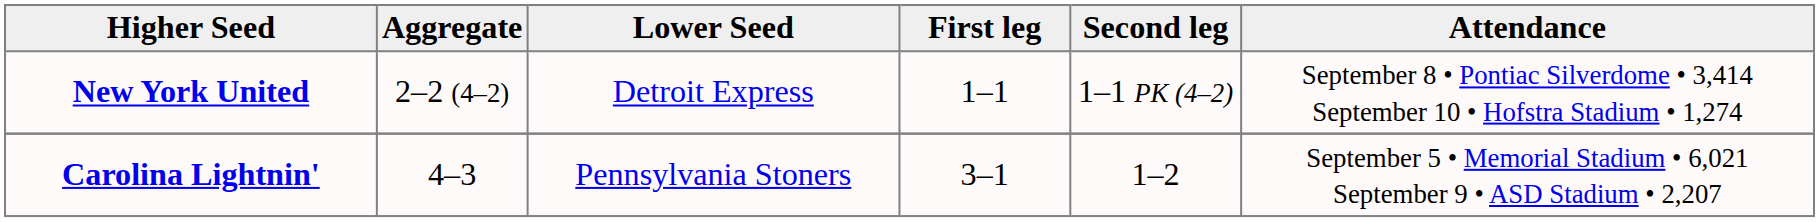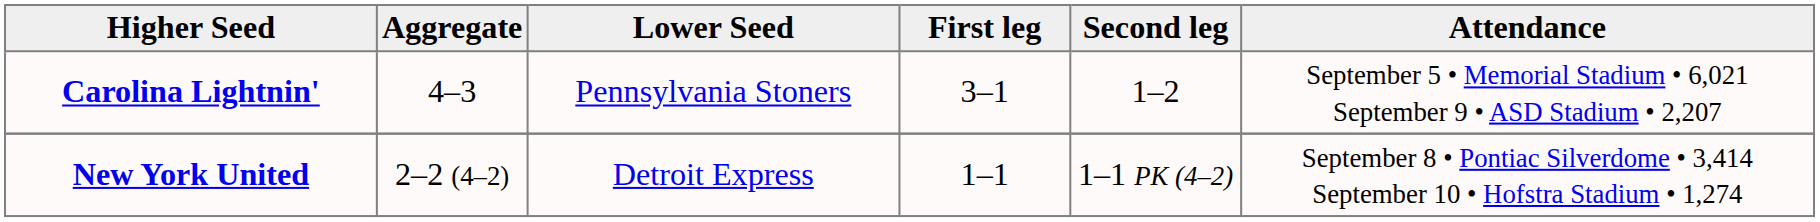 <table style=border-collapse:collapse border=1 cellspacing=0 cellpadding=2>
 <tr style="text-align:center; background:#efefef;">
 <th width=180>Higher Seed</th>
 <th width=50>Aggregate</th>
 <th width=180>Lower Seed</th>
 <th width=80>First leg</th>
 <th width=80>Second leg</th>
 <th width=280>Attendance</th>
 </tr>
 <tr style="text-align:center; background:snow;">
+<td align=center><strong><a href='#'>Carolina Lightnin'</a></strong></td>
+<td>4–3</td>
+<td align=center><a href='#'>Pennsylvania Stoners</a></td>
+<td>3–1</td>
+<td>1–2</td>
+<td><small>September 5 • <a href='#'>Memorial Stadium</a> • 6,021<br>September 9 • <a href='#'>ASD Stadium</a> • 2,207</small></td>
+</tr>
+<tr style="text-align:center; background:#efefef;">
+</tr>
+<tr style="text-align:center; background:snow;">
 <td align=center><strong><a href='#'>New York United</a></strong></td>
 <td>2–2 <small>(4–2)</small></td>
 <td align=center><a href='#'>Detroit Express</a></td>
 <td>1–1</td>
 <td>1–1 <small><em>PK (4–2)</em></small></td>
 <td><small>September 8 • <a href='#'>Pontiac Silverdome</a> • 3,414<br>September 10 • <a href='#'>Hofstra Stadium</a> • 1,274</small></td>
 </tr>
-<tr style="text-align:center; background:#efefef;">
-</tr>
-<tr style="text-align:center; background:snow;">
-<td align=center><strong><a href='#'>Carolina Lightnin'</a></strong></td>
-<td>4–3</td>
-<td align=center><a href='#'>Pennsylvania Stoners</a></td>
-<td>3–1</td>
-<td>1–2</td>
-<td><small>September 5 • <a href='#'>Memorial Stadium</a> • 6,021<br>September 9 • <a href='#'>ASD Stadium</a> • 2,207</small></td>
-</tr>
 </table>
